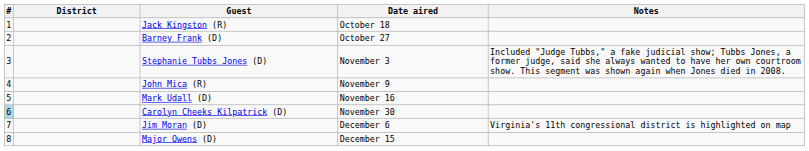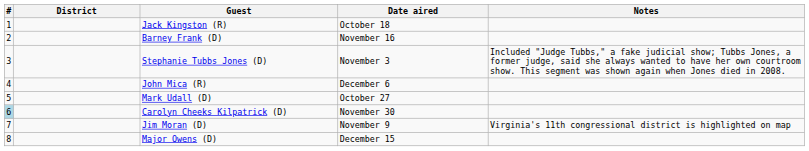 <table class=wikitable>
 <tr>
 <th>#</th>
 <th width="16%">District</th>
 <th width="25%">Guest</th>
 <th width="19%">Date aired</th>
 <th width="40%">Notes</th>
 </tr>
 <tr>
 <td>1</td>
 <td></td>
 <td><a href='#'>Jack Kingston</a> (R)</td>
 <td>October 18</td>
 <td></td>
 </tr>
 <tr>
 <td>2</td>
 <td></td>
 <td><a href='#'>Barney Frank</a> (D)</td>
-<td>October 27</td>
+<td>November 16</td>
 <td></td>
 </tr>
 <tr>
 <td>3</td>
 <td></td>
 <td><a href='#'>Stephanie Tubbs Jones</a> (D)</td>
 <td>November 3</td>
 <td>Included "Judge Tubbs," a fake judicial show; Tubbs Jones, a former judge, said she always wanted to have her own courtroom show. This segment was shown again when Jones died in 2008.</td>
 </tr>
 <tr>
 <td>4</td>
 <td></td>
 <td><a href='#'>John Mica</a> (R)</td>
-<td>November 9</td>
+<td>December 6</td>
 <td></td>
 </tr>
 <tr>
 <td>5</td>
 <td></td>
 <td><a href='#'>Mark Udall</a> (D)</td>
-<td>November 16</td>
+<td>October 27</td>
 <td></td>
 </tr>
 <tr>
 <td style="background: lightblue;">6</td>
 <td></td>
 <td><a href='#'>Carolyn Cheeks Kilpatrick</a> (D)</td>
 <td>November 30</td>
 <td></td>
 </tr>
 <tr>
 <td>7</td>
 <td></td>
 <td><a href='#'>Jim Moran</a> (D)</td>
-<td>December 6</td>
+<td>November 9</td>
 <td>Virginia's 11th congressional district is highlighted on map</td>
 </tr>
 <tr>
 <td>8</td>
 <td></td>
 <td><a href='#'>Major Owens</a> (D)</td>
 <td>December 15</td>
 <td></td>
 </tr>
 </table>
